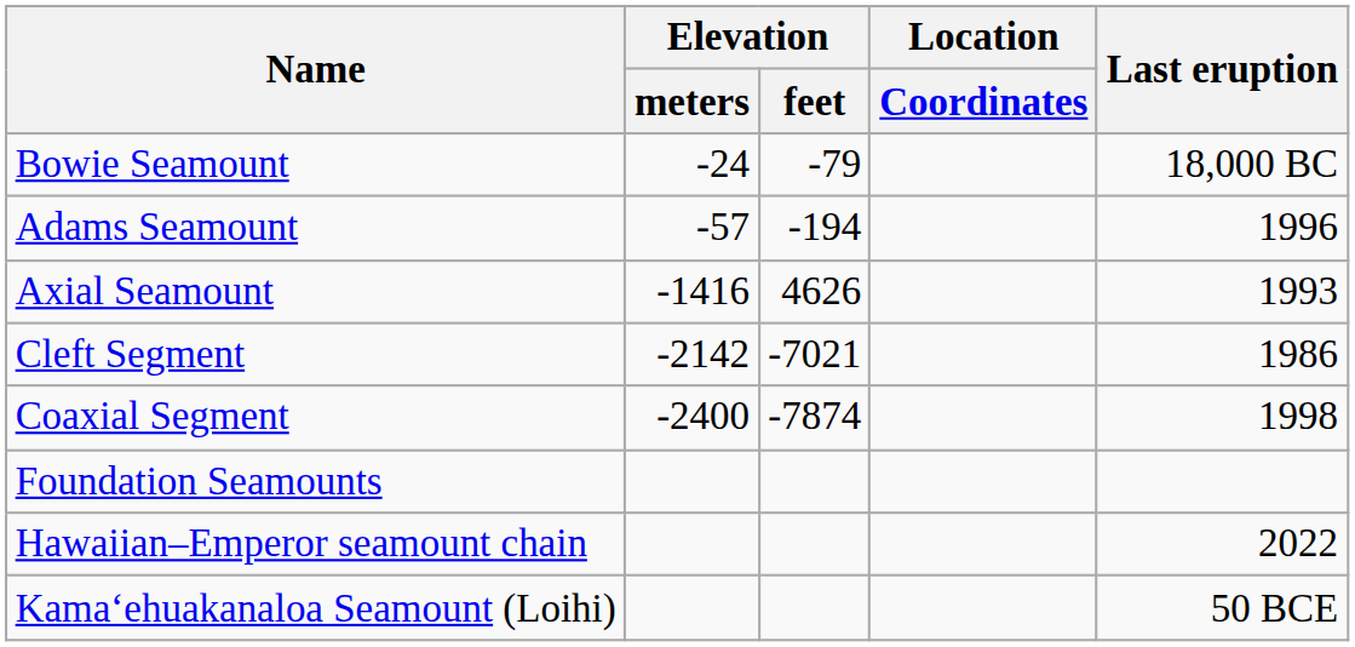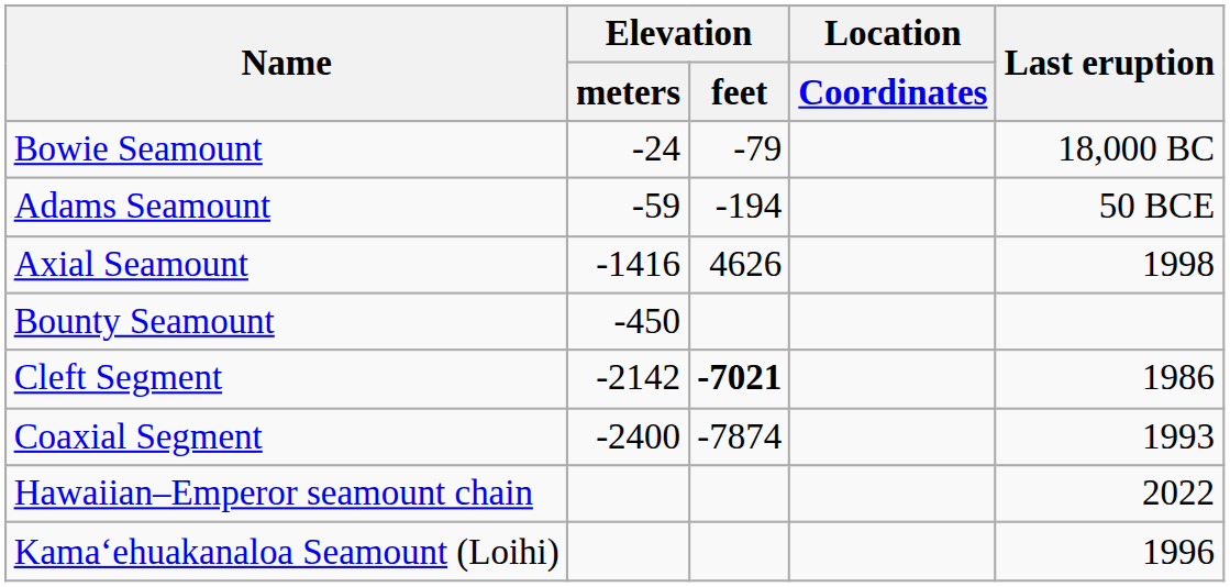 <table class="wikitable">
 <tr>
 <th rowspan="2">Name</th>
 <th colspan ="2">Elevation</th>
 <th>Location</th>
 <th rowspan="2">Last eruption</th>
 </tr>
 <tr>
 <th>meters</th>
 <th>feet</th>
 <th><a href='#'>Coordinates</a></th>
 </tr>
 <tr align="right">
 <td align="left"><a href='#'>Bowie Seamount</a></td>
 <td>-24</td>
 <td>-79</td>
 <td></td>
 <td>18,000 BC</td>
 </tr>
 <tr align="right">
 <td align="left"><a href='#'>Adams Seamount</a></td>
-<td>-57</td>
+<td>-59</td>
 <td>-194</td>
 <td></td>
-<td>1996 </td>
+<td>50 BCE</td>
 </tr>
 <tr align="right">
 <td align="left"><a href='#'>Axial Seamount</a></td>
 <td>-1416</td>
 <td>4626</td>
 <td></td>
-<td>1993</td>
+<td>1998</td>
+</tr>
+<tr align="right">
+<td align="left"><a href='#'>Bounty Seamount</a></td>
+<td>-450</td>
+<td></td>
+<td></td>
+<td></td>
 </tr>
 <tr align="right">
 <td align="left"><a href='#'>Cleft Segment</a></td>
 <td>-2142</td>
-<td>-7021</td>
+<td><strong>-7021</strong></td>
 <td></td>
 <td>1986</td>
 </tr>
 <tr align="right">
 <td align="left"><a href='#'>Coaxial Segment</a></td>
 <td>-2400</td>
 <td>-7874</td>
 <td></td>
-<td>1998</td>
-</tr>
-<tr align="right">
-<td align="left"><a href='#'>Foundation Seamounts</a></td>
-<td></td>
-<td></td>
-<td></td>
-<td></td>
+<td>1993</td>
 </tr>
 <tr align="right">
 <td align="left"><a href='#'>Hawaiian–Emperor seamount chain</a></td>
 <td></td>
 <td></td>
 <td></td>
 <td>2022</td>
 </tr>
 <tr align="right">
 <td align="left"><a href='#'>Kamaʻehuakanaloa Seamount</a> (Loihi)</td>
 <td></td>
 <td></td>
 <td></td>
-<td>50 BCE</td>
+<td>1996 </td>
 </tr>
 </table>
